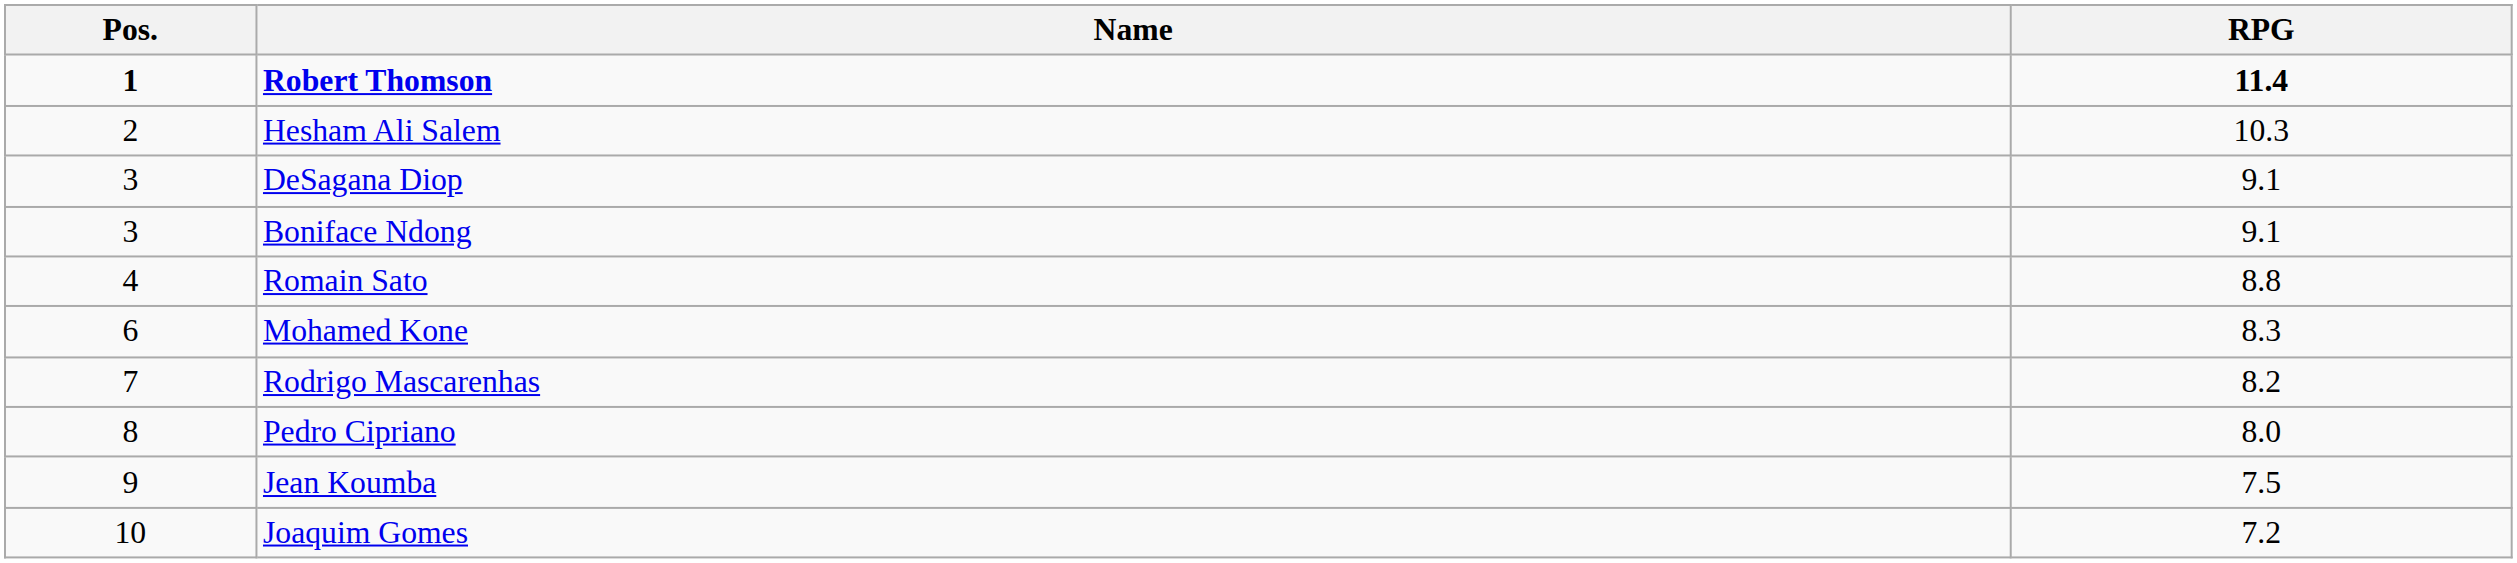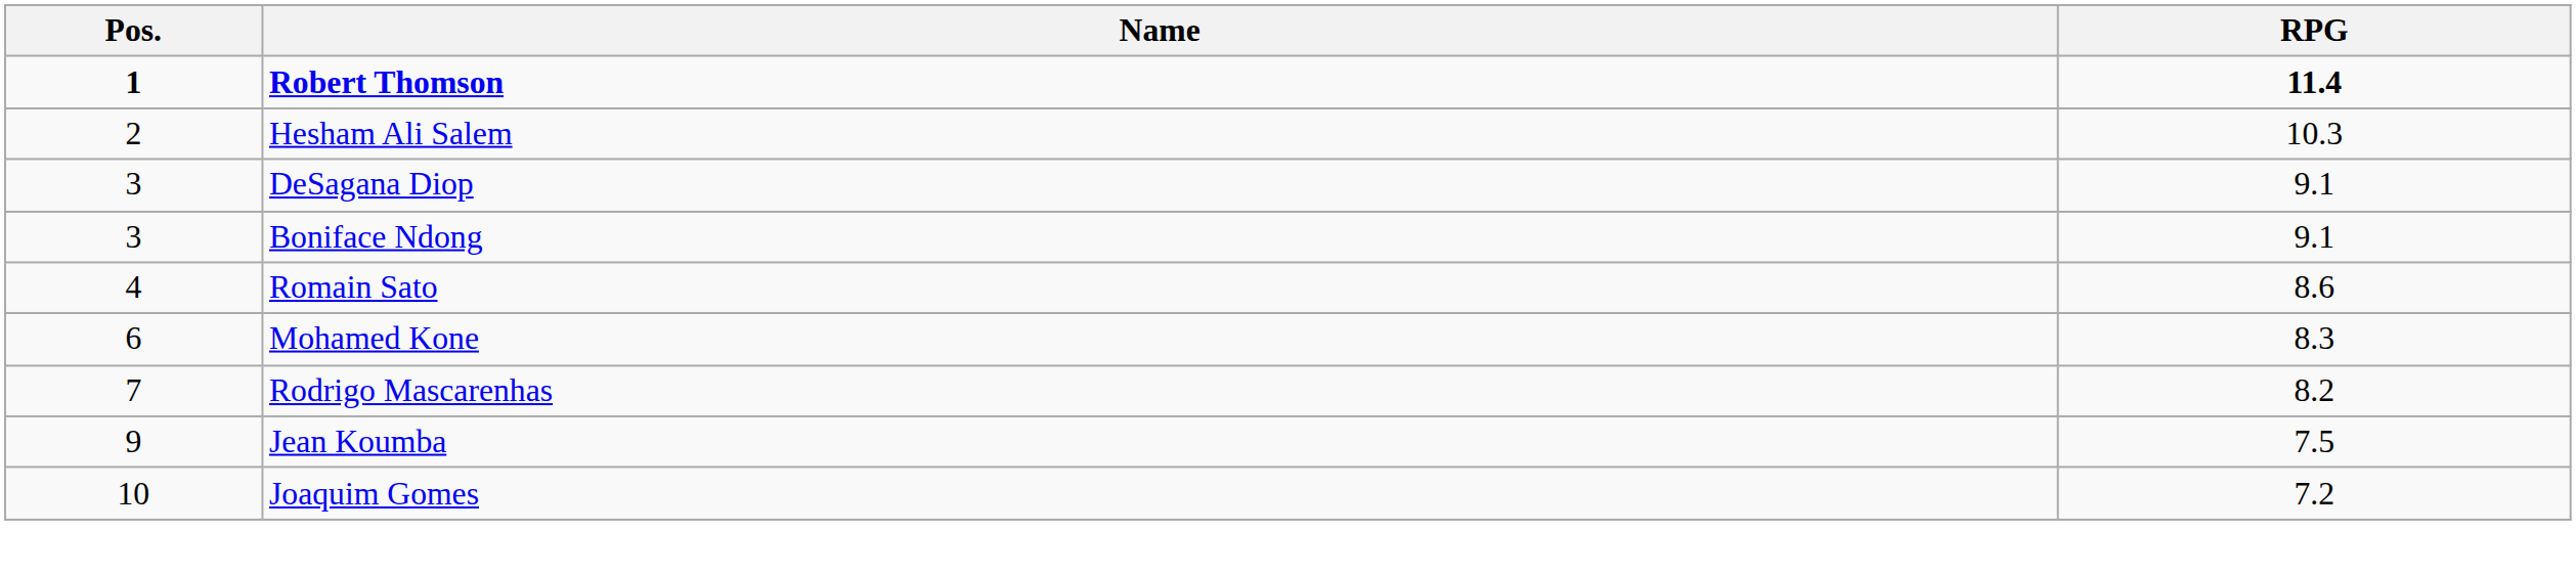 <table class=wikitable width="80%">
 <tr>
 <th width="10%">Pos.</th>
 <th width="70%">Name</th>
 <th width="20%">RPG</th>
 </tr>
 <tr>
 <td align=center><strong>1</strong></td>
 <td> <strong><a href='#'>Robert Thomson</a></strong></td>
 <td align=center><strong>11.4</strong></td>
 </tr>
 <tr>
 <td align=center>2</td>
 <td> <a href='#'>Hesham Ali Salem</a></td>
 <td align=center>10.3</td>
 </tr>
 <tr>
 <td align=center>3</td>
 <td> <a href='#'>DeSagana Diop</a></td>
 <td align=center>9.1</td>
 </tr>
 <tr>
 <td align=center>3</td>
 <td> <a href='#'>Boniface Ndong</a></td>
 <td align=center>9.1</td>
 </tr>
 <tr>
 <td align=center>4</td>
 <td> <a href='#'>Romain Sato</a></td>
-<td align=center>8.8</td>
+<td align=center>8.6</td>
 </tr>
 <tr>
 <td align=center>6</td>
 <td> <a href='#'>Mohamed Kone</a></td>
 <td align=center>8.3</td>
 </tr>
 <tr>
 <td align=center>7</td>
 <td> <a href='#'>Rodrigo Mascarenhas</a></td>
 <td align=center>8.2</td>
 </tr>
 <tr>
-<td align=center>8</td>
-<td> <a href='#'>Pedro Cipriano</a></td>
-<td align=center>8.0</td>
-</tr>
-<tr>
 <td align=center>9</td>
 <td> <a href='#'>Jean Koumba</a></td>
 <td align=center>7.5</td>
 </tr>
 <tr>
 <td align=center>10</td>
 <td> <a href='#'>Joaquim Gomes</a></td>
 <td align=center>7.2</td>
 </tr>
 </table>
